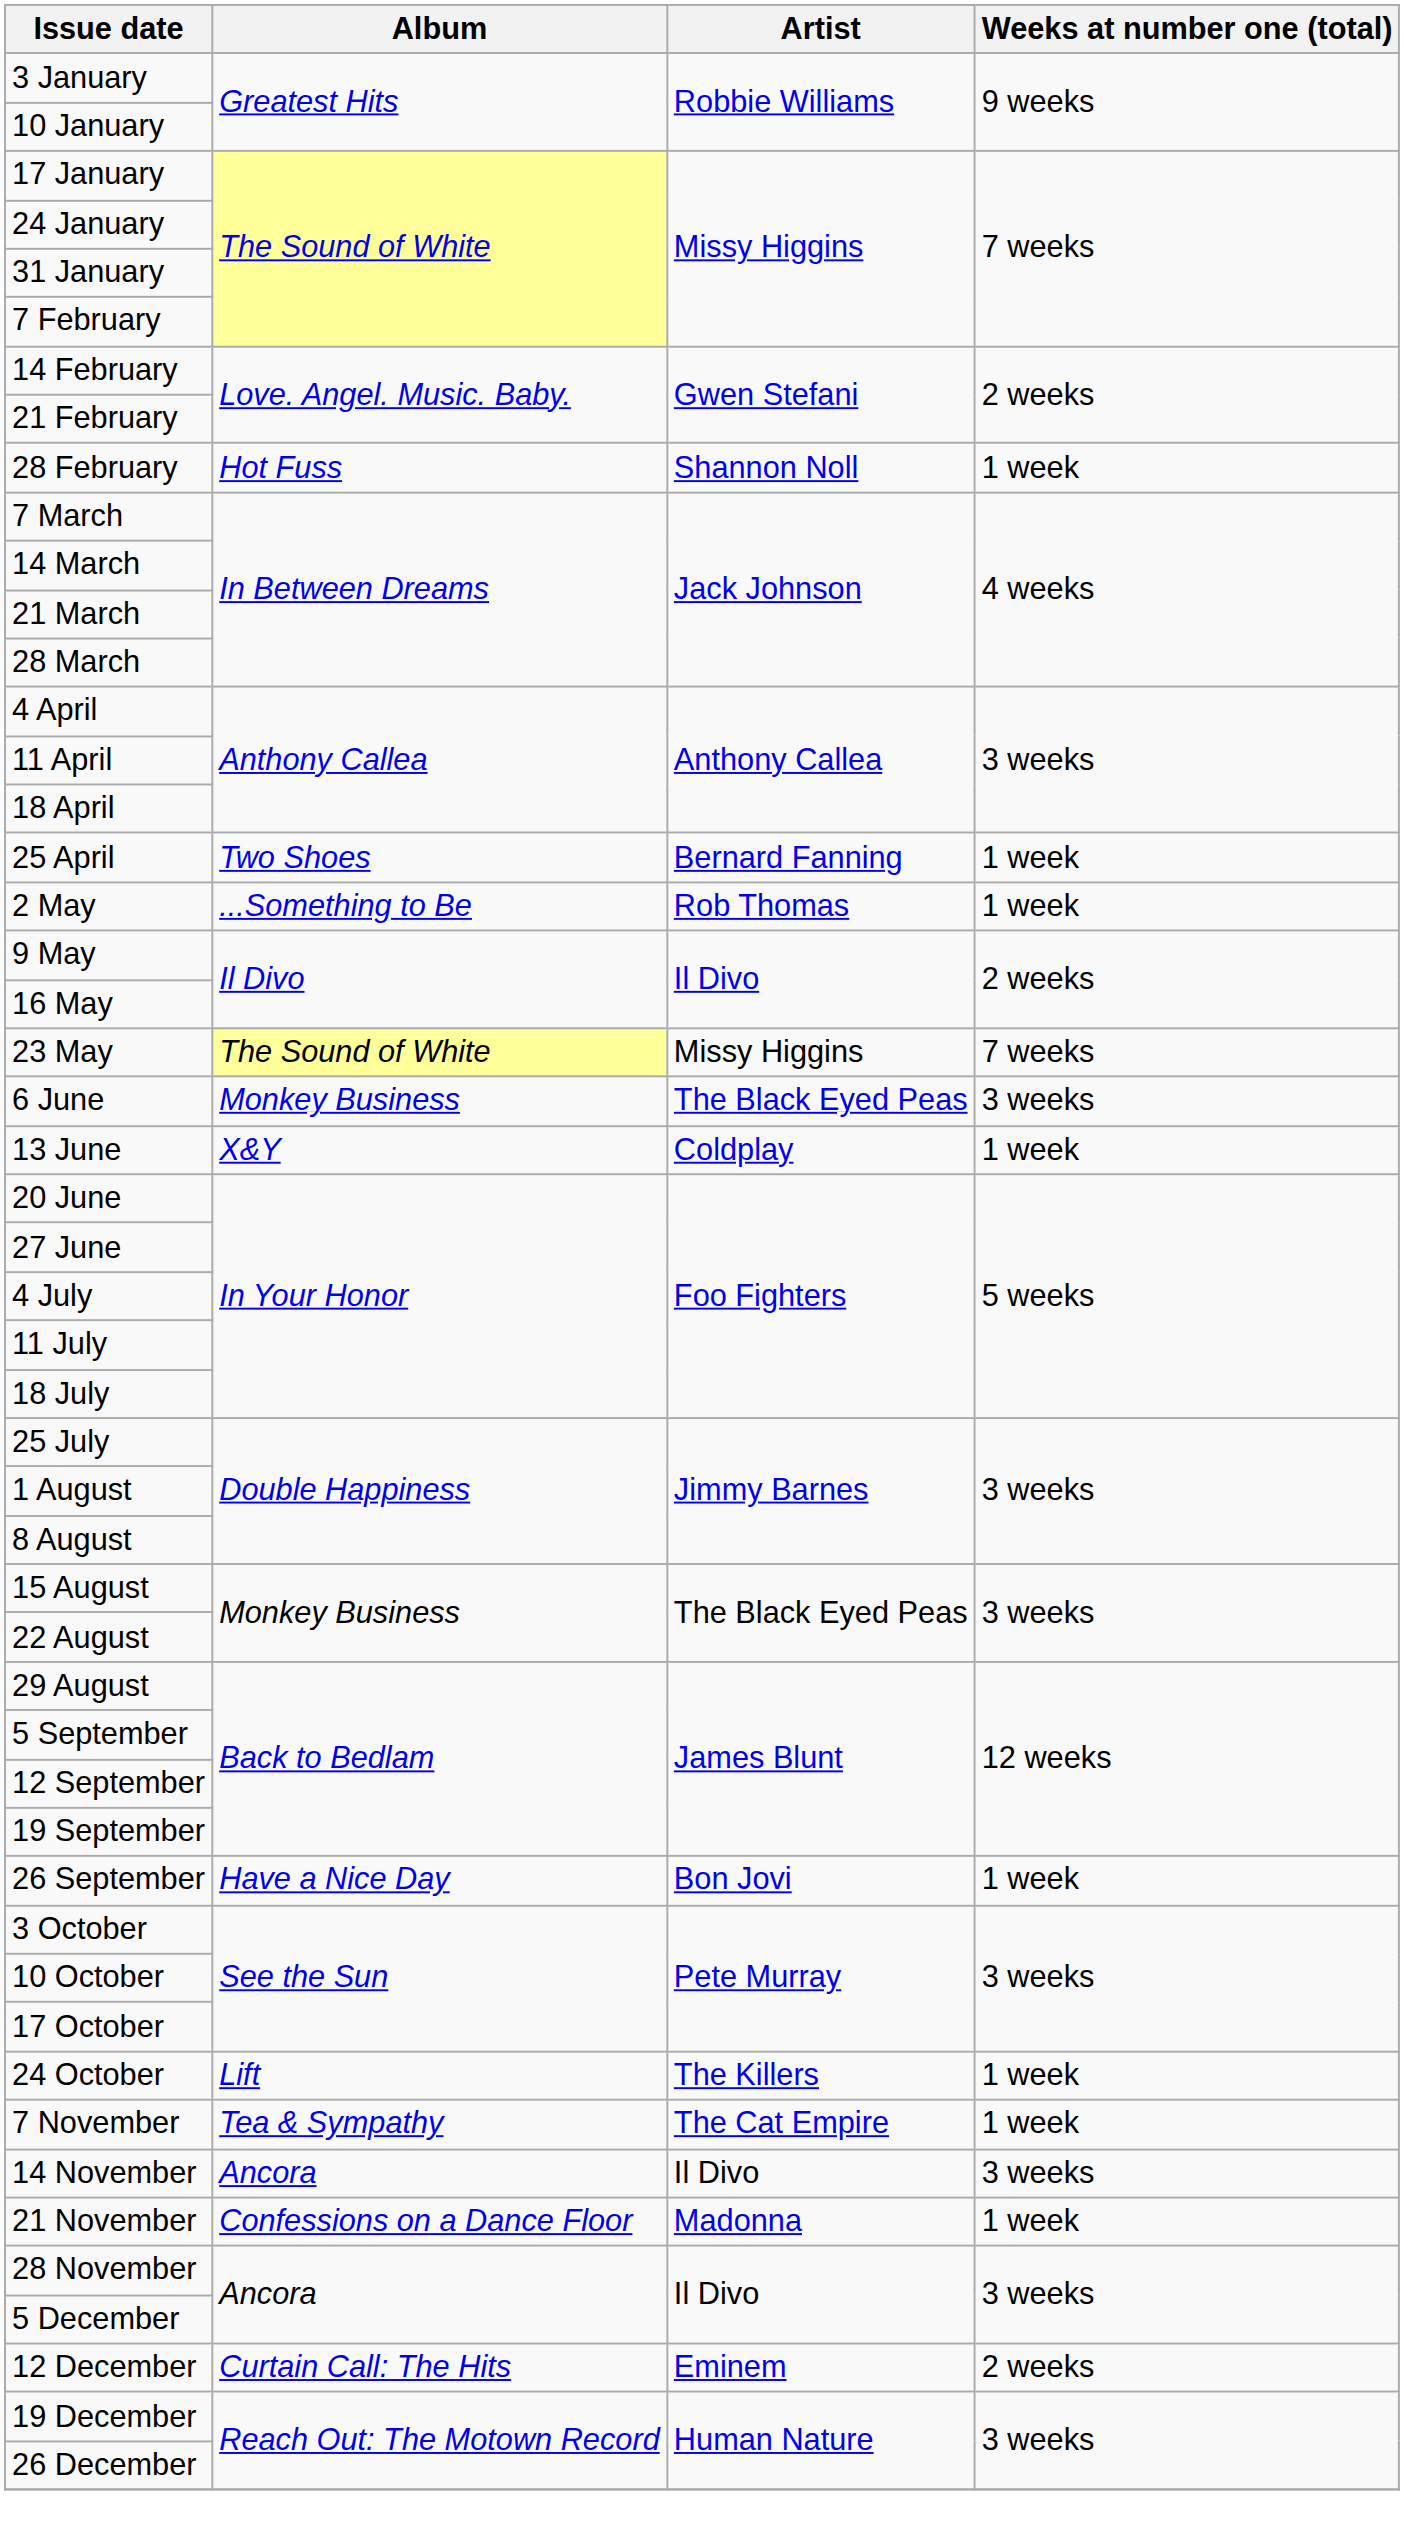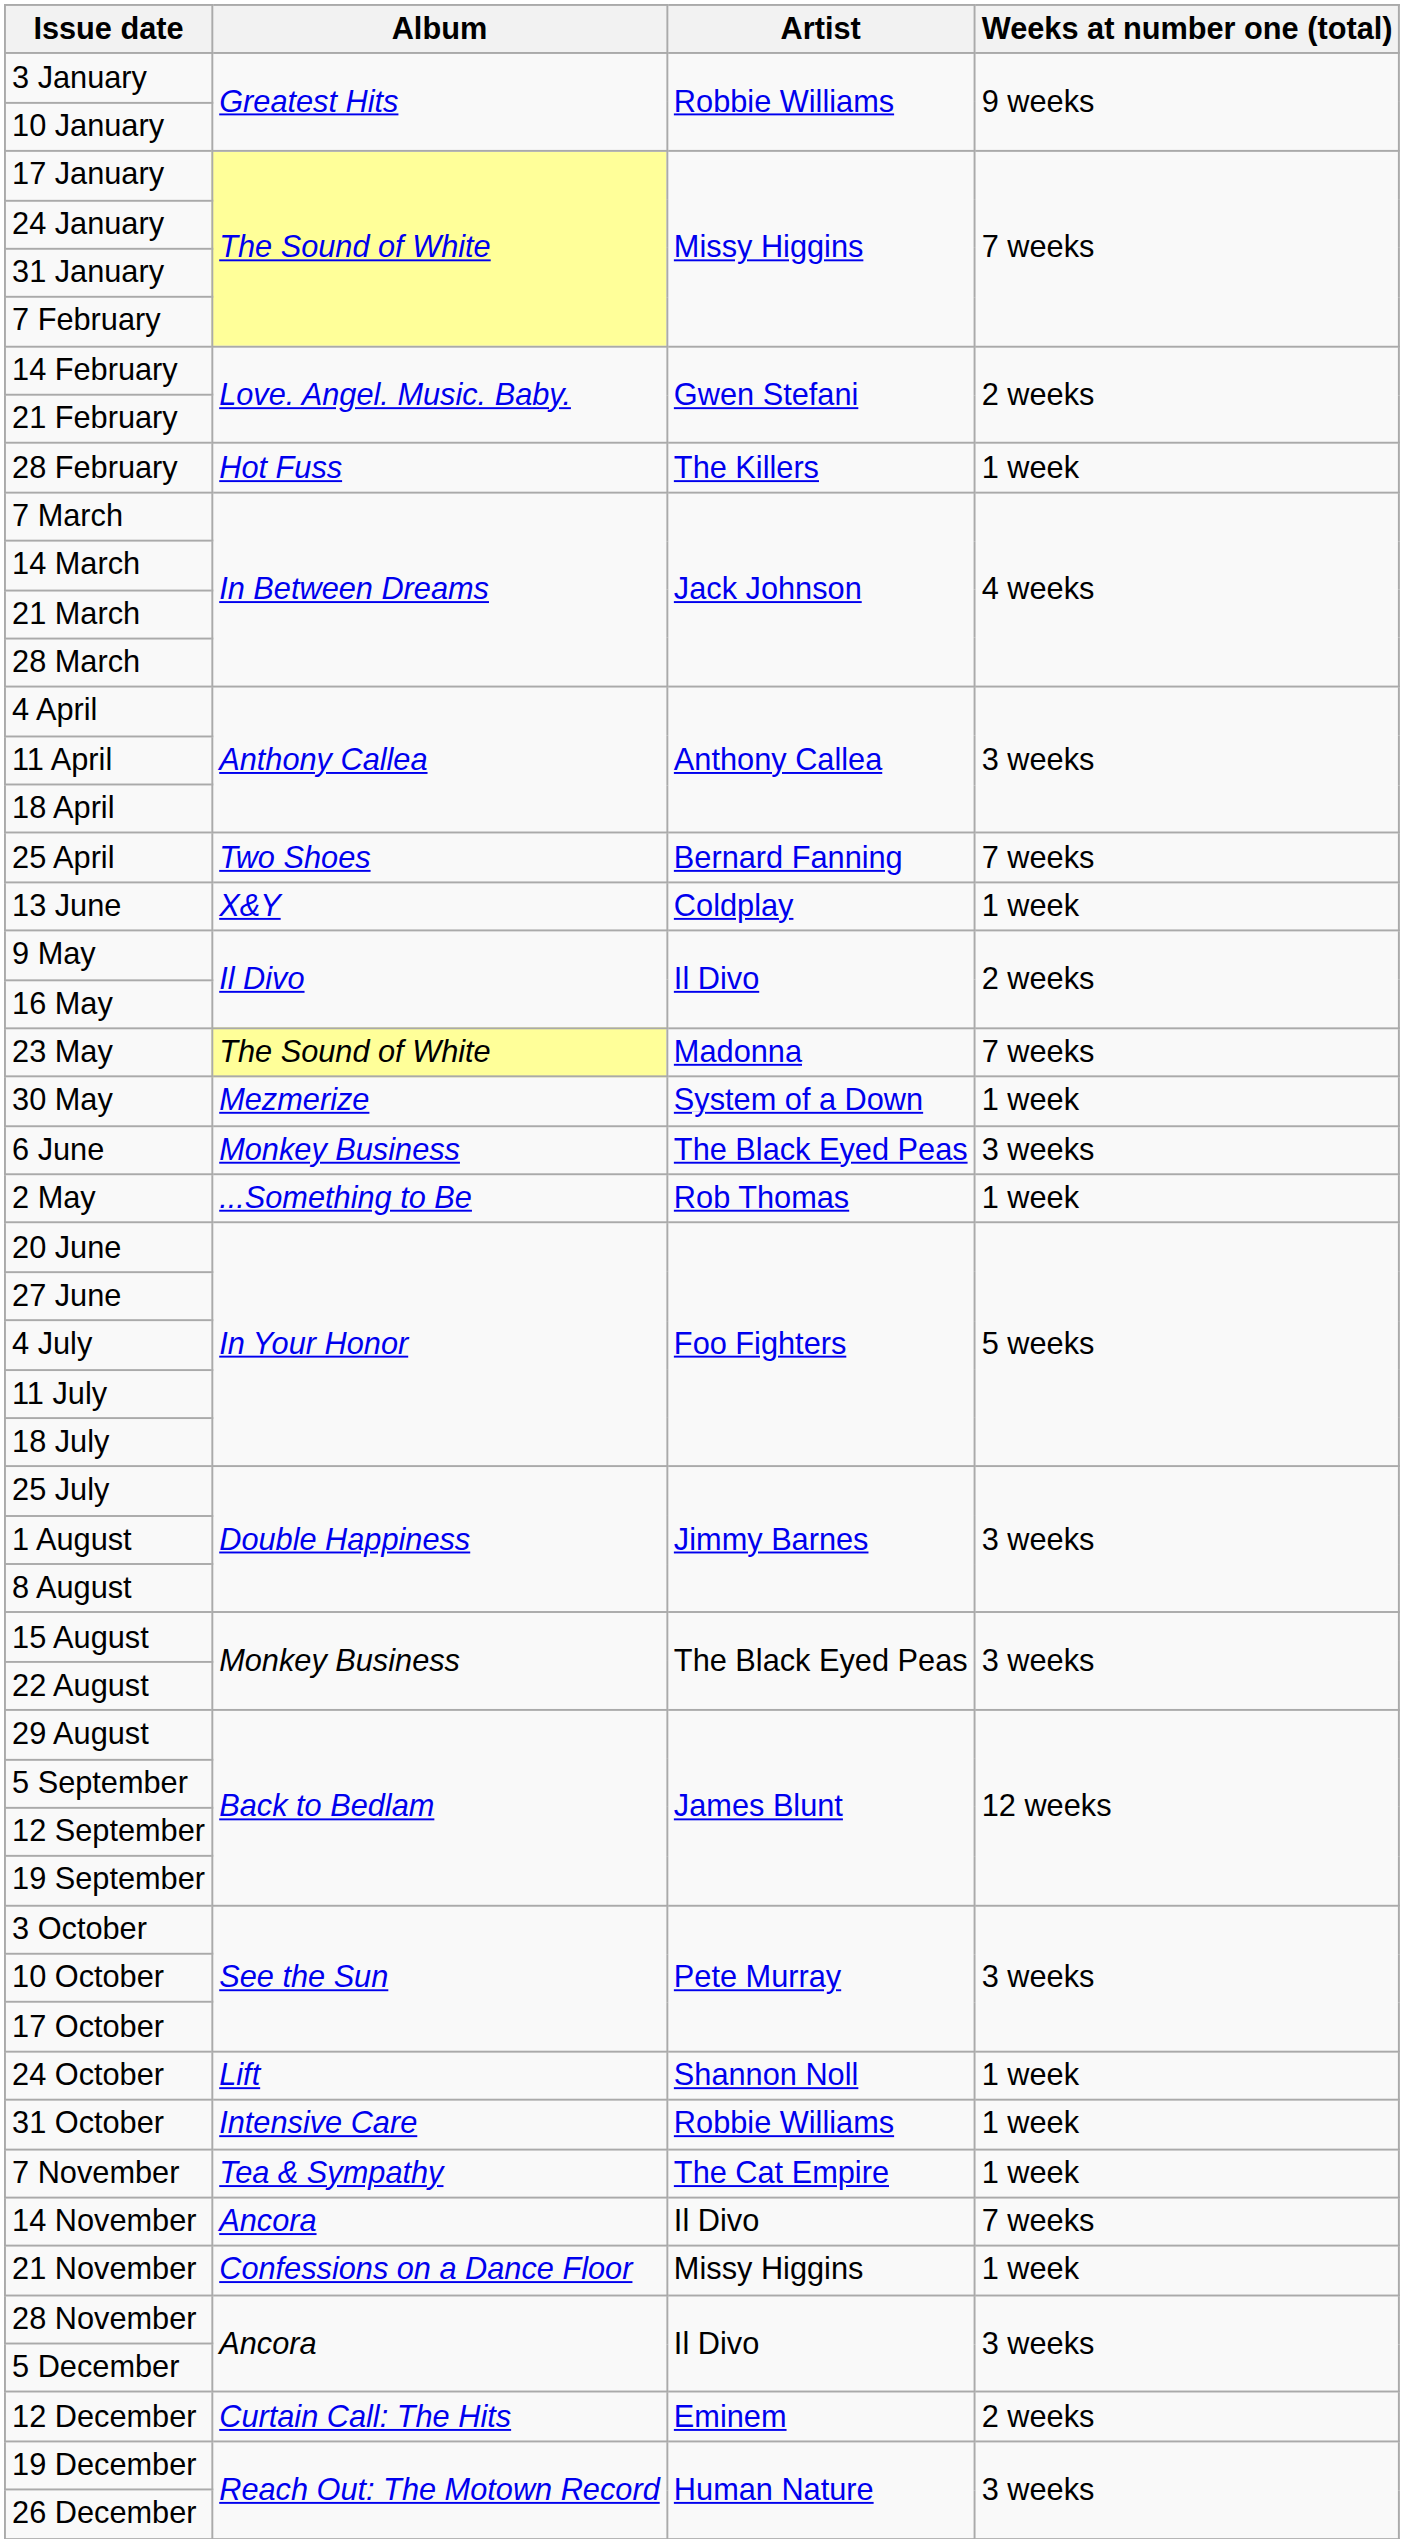 <table class=wikitable>
 <tr>
 <th>Issue date</th>
 <th>Album</th>
 <th>Artist</th>
 <th>Weeks at number one (total)</th>
 </tr>
 <tr>
 <td>3 January</td>
 <td rowspan="2"><em><a href='#'>Greatest Hits</a></em></td>
 <td rowspan="2"><a href='#'>Robbie Williams</a></td>
 <td rowspan="2">9 weeks</td>
 </tr>
 <tr>
 <td>10 January</td>
 </tr>
 <tr>
 <td>17 January</td>
 <td bgcolor=#FFFF99 rowspan="4"><em><a href='#'>The Sound of White</a></em></td>
 <td rowspan="4"><a href='#'>Missy Higgins</a></td>
 <td rowspan="4">7 weeks</td>
 </tr>
 <tr>
 <td>24 January</td>
 </tr>
 <tr>
 <td>31 January</td>
 </tr>
 <tr>
 <td>7 February</td>
 </tr>
 <tr>
 <td>14 February</td>
 <td rowspan="2"><em><a href='#'>Love. Angel. Music. Baby.</a></em></td>
 <td rowspan="2"><a href='#'>Gwen Stefani</a></td>
 <td rowspan="2">2 weeks</td>
 </tr>
 <tr>
 <td>21 February</td>
 </tr>
 <tr>
 <td>28 February</td>
 <td><em><a href='#'>Hot Fuss</a></em></td>
-<td><a href='#'>Shannon Noll</a></td>
+<td><a href='#'>The Killers</a></td>
 <td>1 week</td>
 </tr>
 <tr>
 <td>7 March</td>
 <td rowspan="4"><em><a href='#'>In Between Dreams</a></em></td>
 <td rowspan="4"><a href='#'>Jack Johnson</a></td>
 <td rowspan="4">4 weeks</td>
 </tr>
 <tr>
 <td>14 March</td>
 </tr>
 <tr>
 <td>21 March</td>
 </tr>
 <tr>
 <td>28 March</td>
 </tr>
 <tr>
 <td>4 April</td>
 <td rowspan="3"><em><a href='#'>Anthony Callea</a></em></td>
 <td rowspan="3"><a href='#'>Anthony Callea</a></td>
 <td rowspan="3">3 weeks</td>
 </tr>
 <tr>
 <td>11 April</td>
 </tr>
 <tr>
 <td>18 April</td>
 </tr>
 <tr>
 <td>25 April</td>
 <td><em><a href='#'>Two Shoes</a></em></td>
 <td><a href='#'>Bernard Fanning</a></td>
-<td>1 week</td>
+<td>7 weeks</td>
 </tr>
 <tr>
-<td>2 May</td>
-<td><em><a href='#'>...Something to Be</a></em></td>
-<td><a href='#'>Rob Thomas</a></td>
+<td>13 June</td>
+<td><em><a href='#'>X&Y</a></em></td>
+<td><a href='#'>Coldplay</a></td>
 <td>1 week</td>
 </tr>
 <tr>
 <td>9 May</td>
 <td rowspan="2"><em><a href='#'>Il Divo</a></em></td>
 <td rowspan="2"><a href='#'>Il Divo</a></td>
 <td rowspan="2">2 weeks</td>
 </tr>
 <tr>
 <td>16 May</td>
 </tr>
 <tr>
 <td>23 May</td>
 <td bgcolor=#FFFF99><em>The Sound of White</em></td>
-<td>Missy Higgins</td>
+<td><a href='#'>Madonna</a></td>
 <td>7 weeks</td>
+</tr>
+<tr>
+<td>30 May</td>
+<td><em><a href='#'>Mezmerize</a></em></td>
+<td><a href='#'>System of a Down</a></td>
+<td>1 week</td>
 </tr>
 <tr>
 <td>6 June</td>
 <td><em><a href='#'>Monkey Business</a></em></td>
 <td><a href='#'>The Black Eyed Peas</a></td>
 <td>3 weeks</td>
 </tr>
 <tr>
-<td>13 June</td>
-<td><em><a href='#'>X&Y</a></em></td>
-<td><a href='#'>Coldplay</a></td>
+<td>2 May</td>
+<td><em><a href='#'>...Something to Be</a></em></td>
+<td><a href='#'>Rob Thomas</a></td>
 <td>1 week</td>
 </tr>
 <tr>
 <td>20 June</td>
 <td rowspan="5"><em><a href='#'>In Your Honor</a></em></td>
 <td rowspan="5"><a href='#'>Foo Fighters</a></td>
 <td rowspan="5">5 weeks</td>
 </tr>
 <tr>
 <td>27 June</td>
 </tr>
 <tr>
 <td>4 July</td>
 </tr>
 <tr>
 <td>11 July</td>
 </tr>
 <tr>
 <td>18 July</td>
 </tr>
 <tr>
 <td>25 July</td>
 <td rowspan="3"><em><a href='#'>Double Happiness</a></em></td>
 <td rowspan="3"><a href='#'>Jimmy Barnes</a></td>
 <td rowspan="3">3 weeks</td>
 </tr>
 <tr>
 <td>1 August</td>
 </tr>
 <tr>
 <td>8 August</td>
 </tr>
 <tr>
 <td>15 August</td>
 <td rowspan="2"><em>Monkey Business</em></td>
 <td rowspan="2">The Black Eyed Peas</td>
 <td rowspan="2">3 weeks</td>
 </tr>
 <tr>
 <td>22 August</td>
 </tr>
 <tr>
 <td>29 August</td>
 <td rowspan="4"><em><a href='#'>Back to Bedlam</a></em></td>
 <td rowspan="4"><a href='#'>James Blunt</a></td>
 <td rowspan="4">12 weeks</td>
 </tr>
 <tr>
 <td>5 September</td>
 </tr>
 <tr>
 <td>12 September</td>
 </tr>
 <tr>
 <td>19 September</td>
 </tr>
 <tr>
-<td>26 September</td>
-<td><em><a href='#'>Have a Nice Day</a></em></td>
-<td><a href='#'>Bon Jovi</a></td>
-<td>1 week</td>
-</tr>
-<tr>
 <td>3 October</td>
 <td rowspan="3"><em><a href='#'>See the Sun</a></em></td>
 <td rowspan="3"><a href='#'>Pete Murray</a></td>
 <td rowspan="3">3 weeks</td>
 </tr>
 <tr>
 <td>10 October</td>
 </tr>
 <tr>
 <td>17 October</td>
 </tr>
 <tr>
 <td>24 October</td>
 <td><em><a href='#'>Lift</a></em></td>
-<td><a href='#'>The Killers</a></td>
+<td><a href='#'>Shannon Noll</a></td>
+<td>1 week</td>
+</tr>
+<tr>
+<td>31 October</td>
+<td><em><a href='#'>Intensive Care</a></em></td>
+<td><a href='#'>Robbie Williams</a></td>
 <td>1 week</td>
 </tr>
 <tr>
 <td>7 November</td>
 <td><em><a href='#'>Tea & Sympathy</a></em></td>
 <td><a href='#'>The Cat Empire</a></td>
 <td>1 week</td>
 </tr>
 <tr>
 <td>14 November</td>
 <td><em><a href='#'>Ancora</a></em></td>
 <td>Il Divo</td>
-<td>3 weeks</td>
+<td>7 weeks</td>
 </tr>
 <tr>
 <td>21 November</td>
 <td><em><a href='#'>Confessions on a Dance Floor</a></em></td>
-<td><a href='#'>Madonna</a></td>
+<td>Missy Higgins</td>
 <td>1 week</td>
 </tr>
 <tr>
 <td>28 November</td>
 <td rowspan="2"><em>Ancora</em></td>
 <td rowspan="2">Il Divo</td>
 <td rowspan="2">3 weeks</td>
 </tr>
 <tr>
 <td>5 December</td>
 </tr>
 <tr>
 <td>12 December</td>
 <td><em><a href='#'>Curtain Call: The Hits</a></em></td>
 <td><a href='#'>Eminem</a></td>
 <td>2 weeks</td>
 </tr>
 <tr>
 <td>19 December</td>
 <td rowspan="2"><em><a href='#'>Reach Out: The Motown Record</a></em></td>
 <td rowspan="2"><a href='#'>Human Nature</a></td>
 <td rowspan="2">3 weeks</td>
 </tr>
 <tr>
 <td>26 December</td>
 </tr>
 <tr>
 </tr>
 </table>
